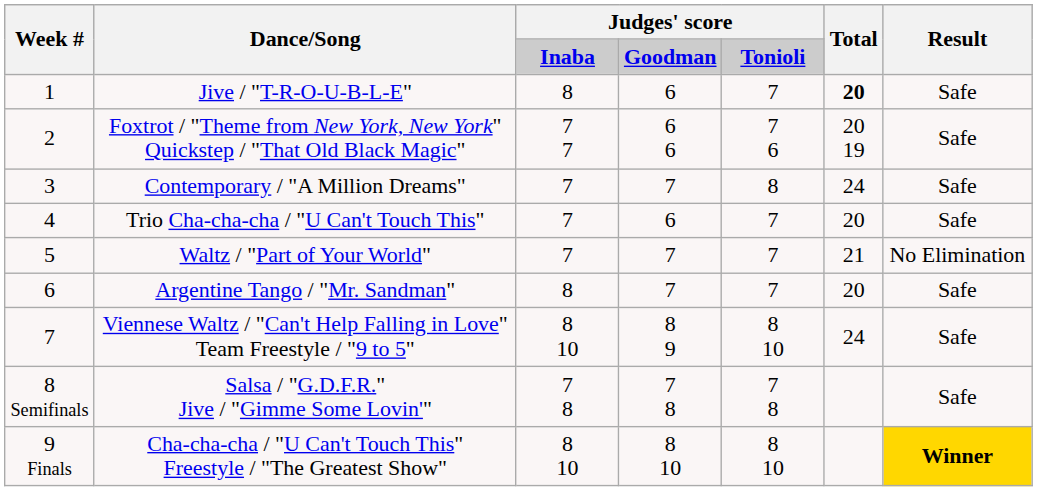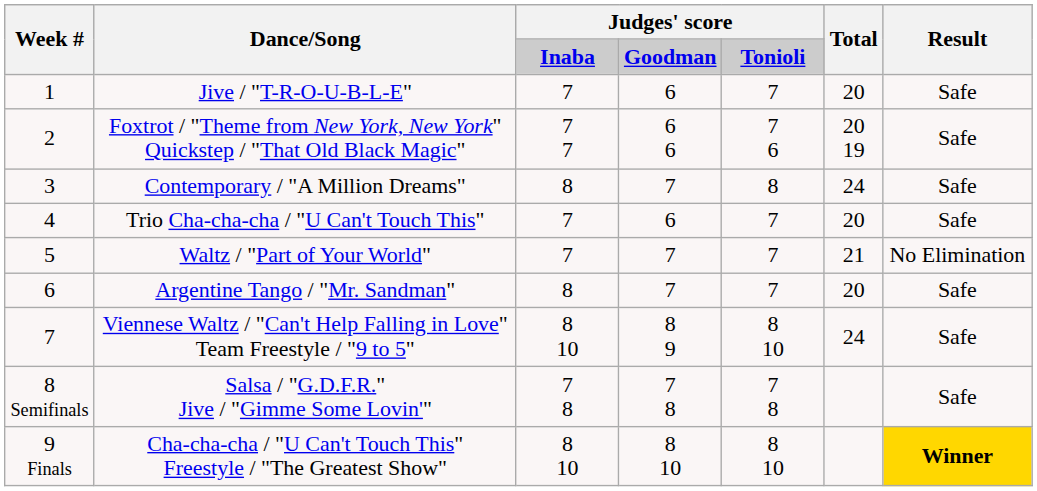 <table class="wikitable collapsible collapsed">
 <tr style="text-align: center; background:#ccc;">
 <th rowspan="2">Week #</th>
 <th rowspan="2">Dance/Song</th>
 <th colspan="3">Judges' score</th>
 <th rowspan="2">Total</th>
 <th rowspan="2">Result</th>
 </tr>
 <tr style="text-align: center; background:#ccc;">
 <td style="width:10%; "><strong><a href='#'>Inaba</a></strong></td>
 <td style="width:10%; "><strong><a href='#'>Goodman</a></strong></td>
 <td style="width:10%; "><strong><a href='#'>Tonioli</a></strong></td>
 </tr>
 <tr>
 <td align="center" bgcolor="FAF6F6">1</td>
 <td align="center" bgcolor="FAF6F6"><a href='#'>Jive</a> / "<a href='#'>T-R-O-U-B-L-E</a>"</td>
-<td align="center" bgcolor="FAF6F6">8</td>
+<td align="center" bgcolor="FAF6F6">7</td>
 <td align="center" bgcolor="FAF6F6">6</td>
 <td align="center" bgcolor="FAF6F6">7</td>
-<td align="center" bgcolor="FAF6F6"><strong>20</strong></td>
+<td align="center" bgcolor="FAF6F6">20</td>
 <td align="center" bgcolor="FAF6F6">Safe</td>
 </tr>
 <tr>
 <td align="center" bgcolor="FAF6F6">2</td>
 <td align="center" bgcolor="FAF6F6"><a href='#'>Foxtrot</a> / "<a href='#'>Theme from <em>New York, New York</em></a>" <br> <a href='#'>Quickstep</a> / "<a href='#'>That Old Black Magic</a>"</td>
 <td align="center" bgcolor="FAF6F6">7<br>7</td>
 <td align="center" bgcolor="FAF6F6">6<br>6</td>
 <td align="center" bgcolor="FAF6F6">7<br>6</td>
 <td align="center" bgcolor="FAF6F6">20<br>19</td>
 <td align="center" bgcolor="FAF6F6">Safe</td>
 </tr>
 <tr>
 <td align="center" bgcolor="FAF6F6">3</td>
 <td align="center" bgcolor="FAF6F6"><a href='#'>Contemporary</a> / "A Million Dreams"</td>
-<td align="center" bgcolor="FAF6F6">7</td>
+<td align="center" bgcolor="FAF6F6">8</td>
 <td align="center" bgcolor="FAF6F6">7</td>
 <td align="center" bgcolor="FAF6F6">8</td>
 <td align="center" bgcolor="FAF6F6">24</td>
 <td align="center" bgcolor="FAF6F6">Safe</td>
 </tr>
 <tr>
 <td align="center" bgcolor="FAF6F6">4</td>
 <td align="center" bgcolor="FAF6F6">Trio <a href='#'>Cha-cha-cha</a> / "<a href='#'>U Can't Touch This</a>"</td>
 <td align="center" bgcolor="FAF6F6">7</td>
 <td align="center" bgcolor="FAF6F6">6</td>
 <td align="center" bgcolor="FAF6F6">7</td>
 <td align="center" bgcolor="FAF6F6">20</td>
 <td align="center" bgcolor="FAF6F6">Safe</td>
 </tr>
 <tr>
 <td align="center" bgcolor="FAF6F6">5</td>
 <td align="center" bgcolor="FAF6F6"><a href='#'>Waltz</a> / "<a href='#'>Part of Your World</a>"</td>
 <td align="center" bgcolor="FAF6F6">7</td>
 <td align="center" bgcolor="FAF6F6">7</td>
 <td align="center" bgcolor="FAF6F6">7</td>
 <td align="center" bgcolor="FAF6F6">21</td>
 <td align="center" bgcolor="FAF6F6">No Elimination</td>
 </tr>
 <tr>
 <td align="center" bgcolor="FAF6F6">6</td>
 <td align="center" bgcolor="FAF6F6"><a href='#'>Argentine Tango</a> / "<a href='#'>Mr. Sandman</a>"</td>
 <td align="center" bgcolor="FAF6F6">8</td>
 <td align="center" bgcolor="FAF6F6">7</td>
 <td align="center" bgcolor="FAF6F6">7</td>
 <td align="center" bgcolor="FAF6F6">20</td>
 <td align="center" bgcolor="FAF6F6">Safe</td>
 </tr>
 <tr>
 <td align="center" bgcolor="FAF6F6">7</td>
 <td align="center" bgcolor="FAF6F6"><a href='#'>Viennese Waltz</a> / "<a href='#'>Can't Help Falling in Love</a>" <br> Team Freestyle / "<a href='#'>9 to 5</a>"</td>
 <td align="center" bgcolor="FAF6F6">8<br>10</td>
 <td align="center" bgcolor="FAF6F6">8<br>9</td>
 <td align="center" bgcolor="FAF6F6">8<br>10</td>
 <td align="center" bgcolor="FAF6F6">24<br></td>
 <td align="center" bgcolor="FAF6F6">Safe</td>
 </tr>
 <tr>
 <td align="center" bgcolor="FAF6F6">8<br><small>Semifinals</small></td>
 <td align="center" bgcolor="FAF6F6"><a href='#'>Salsa</a> / "<a href='#'>G.D.F.R.</a>" <br> <a href='#'>Jive</a> / "<a href='#'>Gimme Some Lovin'</a>"</td>
 <td align="center" bgcolor="FAF6F6">7<br>8</td>
 <td align="center" bgcolor="FAF6F6">7<br>8</td>
 <td align="center" bgcolor="FAF6F6">7<br>8</td>
 <td align="center" bgcolor="FAF6F6"><br></td>
 <td align="center" bgcolor="FAF6F6">Safe</td>
 </tr>
 <tr>
 <td align="center" bgcolor="FAF6F6">9<br><small>Finals</small></td>
 <td align="center" bgcolor="FAF6F6"><a href='#'>Cha-cha-cha</a> / "<a href='#'>U Can't Touch This</a>" <br> <a href='#'>Freestyle</a> / "The Greatest Show"</td>
 <td align="center" bgcolor="FAF6F6">8<br>10</td>
 <td align="center" bgcolor="FAF6F6">8<br>10</td>
 <td align="center" bgcolor="FAF6F6">8<br>10</td>
 <td align="center" bgcolor="FAF6F6"><br></td>
 <th style="background:gold;"><strong>Winner</strong></th>
 </tr>
 </table>
